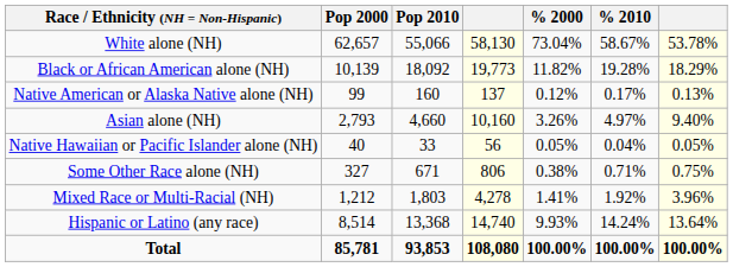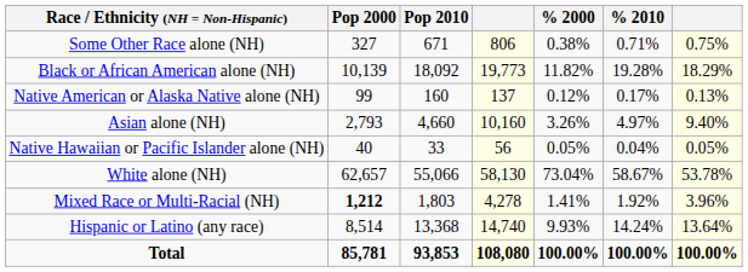 <table class="wikitable" style="text-align:center;">
 <tr>
 <th>Race / Ethnicity <small>(<em>NH = Non-Hispanic</em>)</small></th>
 <th>Pop 2000</th>
 <th>Pop 2010</th>
 <th></th>
 <th>% 2000</th>
 <th>% 2010</th>
 <th></th>
 </tr>
 <tr>
-<td><a href='#'>White</a> alone (NH)</td>
-<td>62,657</td>
-<td>55,066</td>
-<td style="background: #ffffe6; ">58,130</td>
-<td>73.04%</td>
-<td>58.67%</td>
-<td style="background: #ffffe6; ">53.78%</td>
+<td><a href='#'>Some Other Race</a> alone (NH)</td>
+<td>327</td>
+<td>671</td>
+<td style="background: #ffffe6; ">806</td>
+<td>0.38%</td>
+<td>0.71%</td>
+<td style="background: #ffffe6; ">0.75%</td>
 </tr>
 <tr>
 <td><a href='#'>Black or African American</a> alone (NH)</td>
 <td>10,139</td>
 <td>18,092</td>
 <td style="background: #ffffe6; ">19,773</td>
 <td>11.82%</td>
 <td>19.28%</td>
 <td style="background: #ffffe6; ">18.29%</td>
 </tr>
 <tr>
 <td><a href='#'>Native American</a> or <a href='#'>Alaska Native</a> alone (NH)</td>
 <td>99</td>
 <td>160</td>
 <td style="background: #ffffe6; ">137</td>
 <td>0.12%</td>
 <td>0.17%</td>
 <td style="background: #ffffe6; ">0.13%</td>
 </tr>
 <tr>
 <td><a href='#'>Asian</a> alone (NH)</td>
 <td>2,793</td>
 <td>4,660</td>
 <td style="background: #ffffe6; ">10,160</td>
 <td>3.26%</td>
 <td>4.97%</td>
 <td style="background: #ffffe6; ">9.40%</td>
 </tr>
 <tr>
 <td><a href='#'>Native Hawaiian</a> or <a href='#'>Pacific Islander</a> alone (NH)</td>
 <td>40</td>
 <td>33</td>
 <td style="background: #ffffe6; ">56</td>
 <td>0.05%</td>
 <td>0.04%</td>
 <td style="background: #ffffe6; ">0.05%</td>
 </tr>
 <tr>
-<td><a href='#'>Some Other Race</a> alone (NH)</td>
-<td>327</td>
-<td>671</td>
-<td style="background: #ffffe6; ">806</td>
-<td>0.38%</td>
-<td>0.71%</td>
-<td style="background: #ffffe6; ">0.75%</td>
+<td><a href='#'>White</a> alone (NH)</td>
+<td>62,657</td>
+<td>55,066</td>
+<td style="background: #ffffe6; ">58,130</td>
+<td>73.04%</td>
+<td>58.67%</td>
+<td style="background: #ffffe6; ">53.78%</td>
 </tr>
 <tr>
 <td><a href='#'>Mixed Race or Multi-Racial</a> (NH)</td>
-<td>1,212</td>
+<td><strong>1,212</strong></td>
 <td>1,803</td>
 <td style="background: #ffffe6; ">4,278</td>
 <td>1.41%</td>
 <td>1.92%</td>
 <td style="background: #ffffe6; ">3.96%</td>
 </tr>
 <tr>
 <td><a href='#'>Hispanic or Latino</a> (any race)</td>
 <td>8,514</td>
 <td>13,368</td>
 <td style="background: #ffffe6; ">14,740</td>
 <td>9.93%</td>
 <td>14.24%</td>
 <td style="background: #ffffe6; ">13.64%</td>
 </tr>
 <tr>
 <td><strong>Total</strong></td>
 <td><strong>85,781</strong></td>
 <td><strong>93,853</strong></td>
 <td style="background: #ffffe6; "><strong>108,080</strong></td>
 <td><strong>100.00%</strong></td>
 <td><strong>100.00%</strong></td>
 <td style="background: #ffffe6; "><strong>100.00%</strong></td>
 </tr>
 </table>
